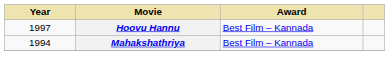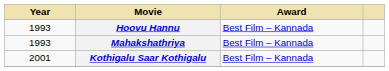 <table class="wikitable sortable plainrowheaders" style="width:100%">
 <tr>
 <th scope="col" style="background-color:#EFE4B0;width:10%;">Year</th>
 <th scope="col" style="background-color:#EFE4B0;width:20%;">Movie</th>
 <th scope="col" style="background-color:#EFE4B0;width:20%;">Award</th>
 <th scope="col" style="background-color:#EFE4B0;width:3%" class="unsortable"></th>
 </tr>
 <tr>
-<td align="center">1997</td>
+<td align="center">1993</td>
 <th scope="row"><em><a href='#'>Hoovu Hannu</a></em></th>
 <td><a href='#'>Best Film – Kannada</a></td>
 <td align="center"></td>
 </tr>
 <tr>
-<td align="center">1994</td>
+<td align="center">1993</td>
 <th scope="row"><em><a href='#'>Mahakshathriya</a></em></th>
+<td><a href='#'>Best Film – Kannada</a></td>
+<td align="center"></td>
+</tr>
+<tr>
+<td align="center">2001</td>
+<th scope="row"><em><a href='#'>Kothigalu Saar Kothigalu</a></em></th>
 <td><a href='#'>Best Film – Kannada</a></td>
 <td align="center"></td>
 </tr>
 <tr>
 </tr>
 </table>
